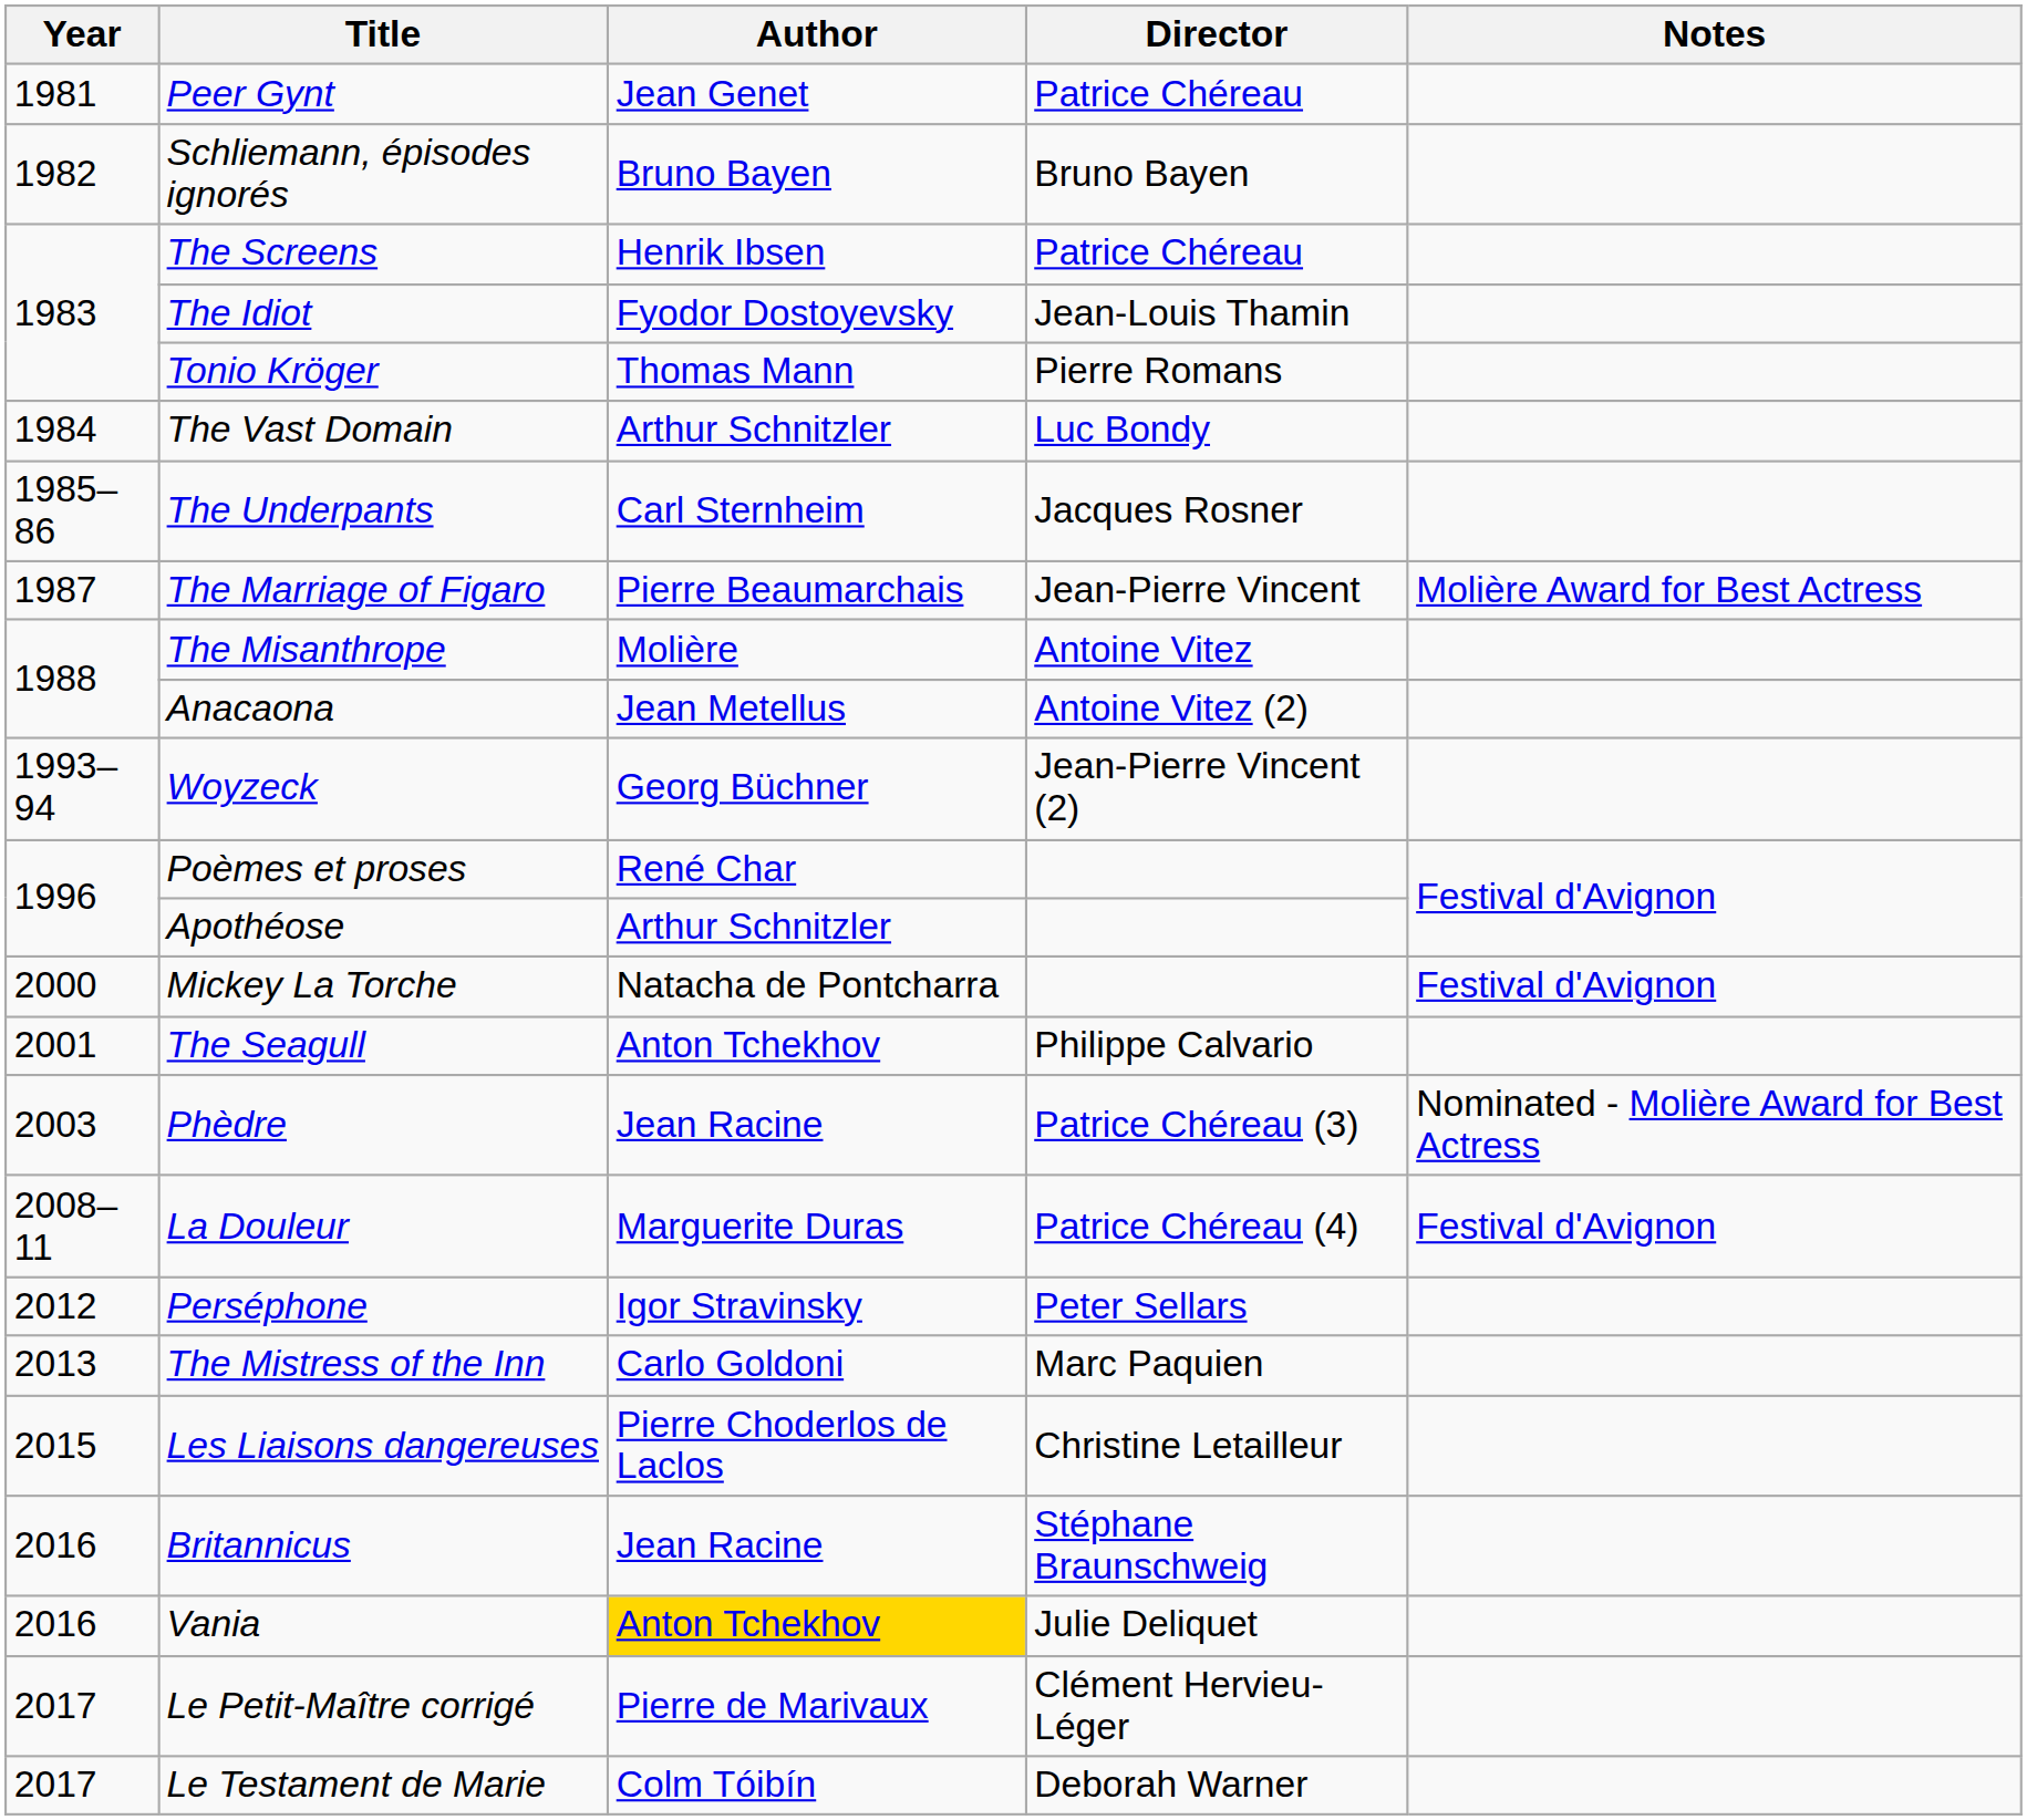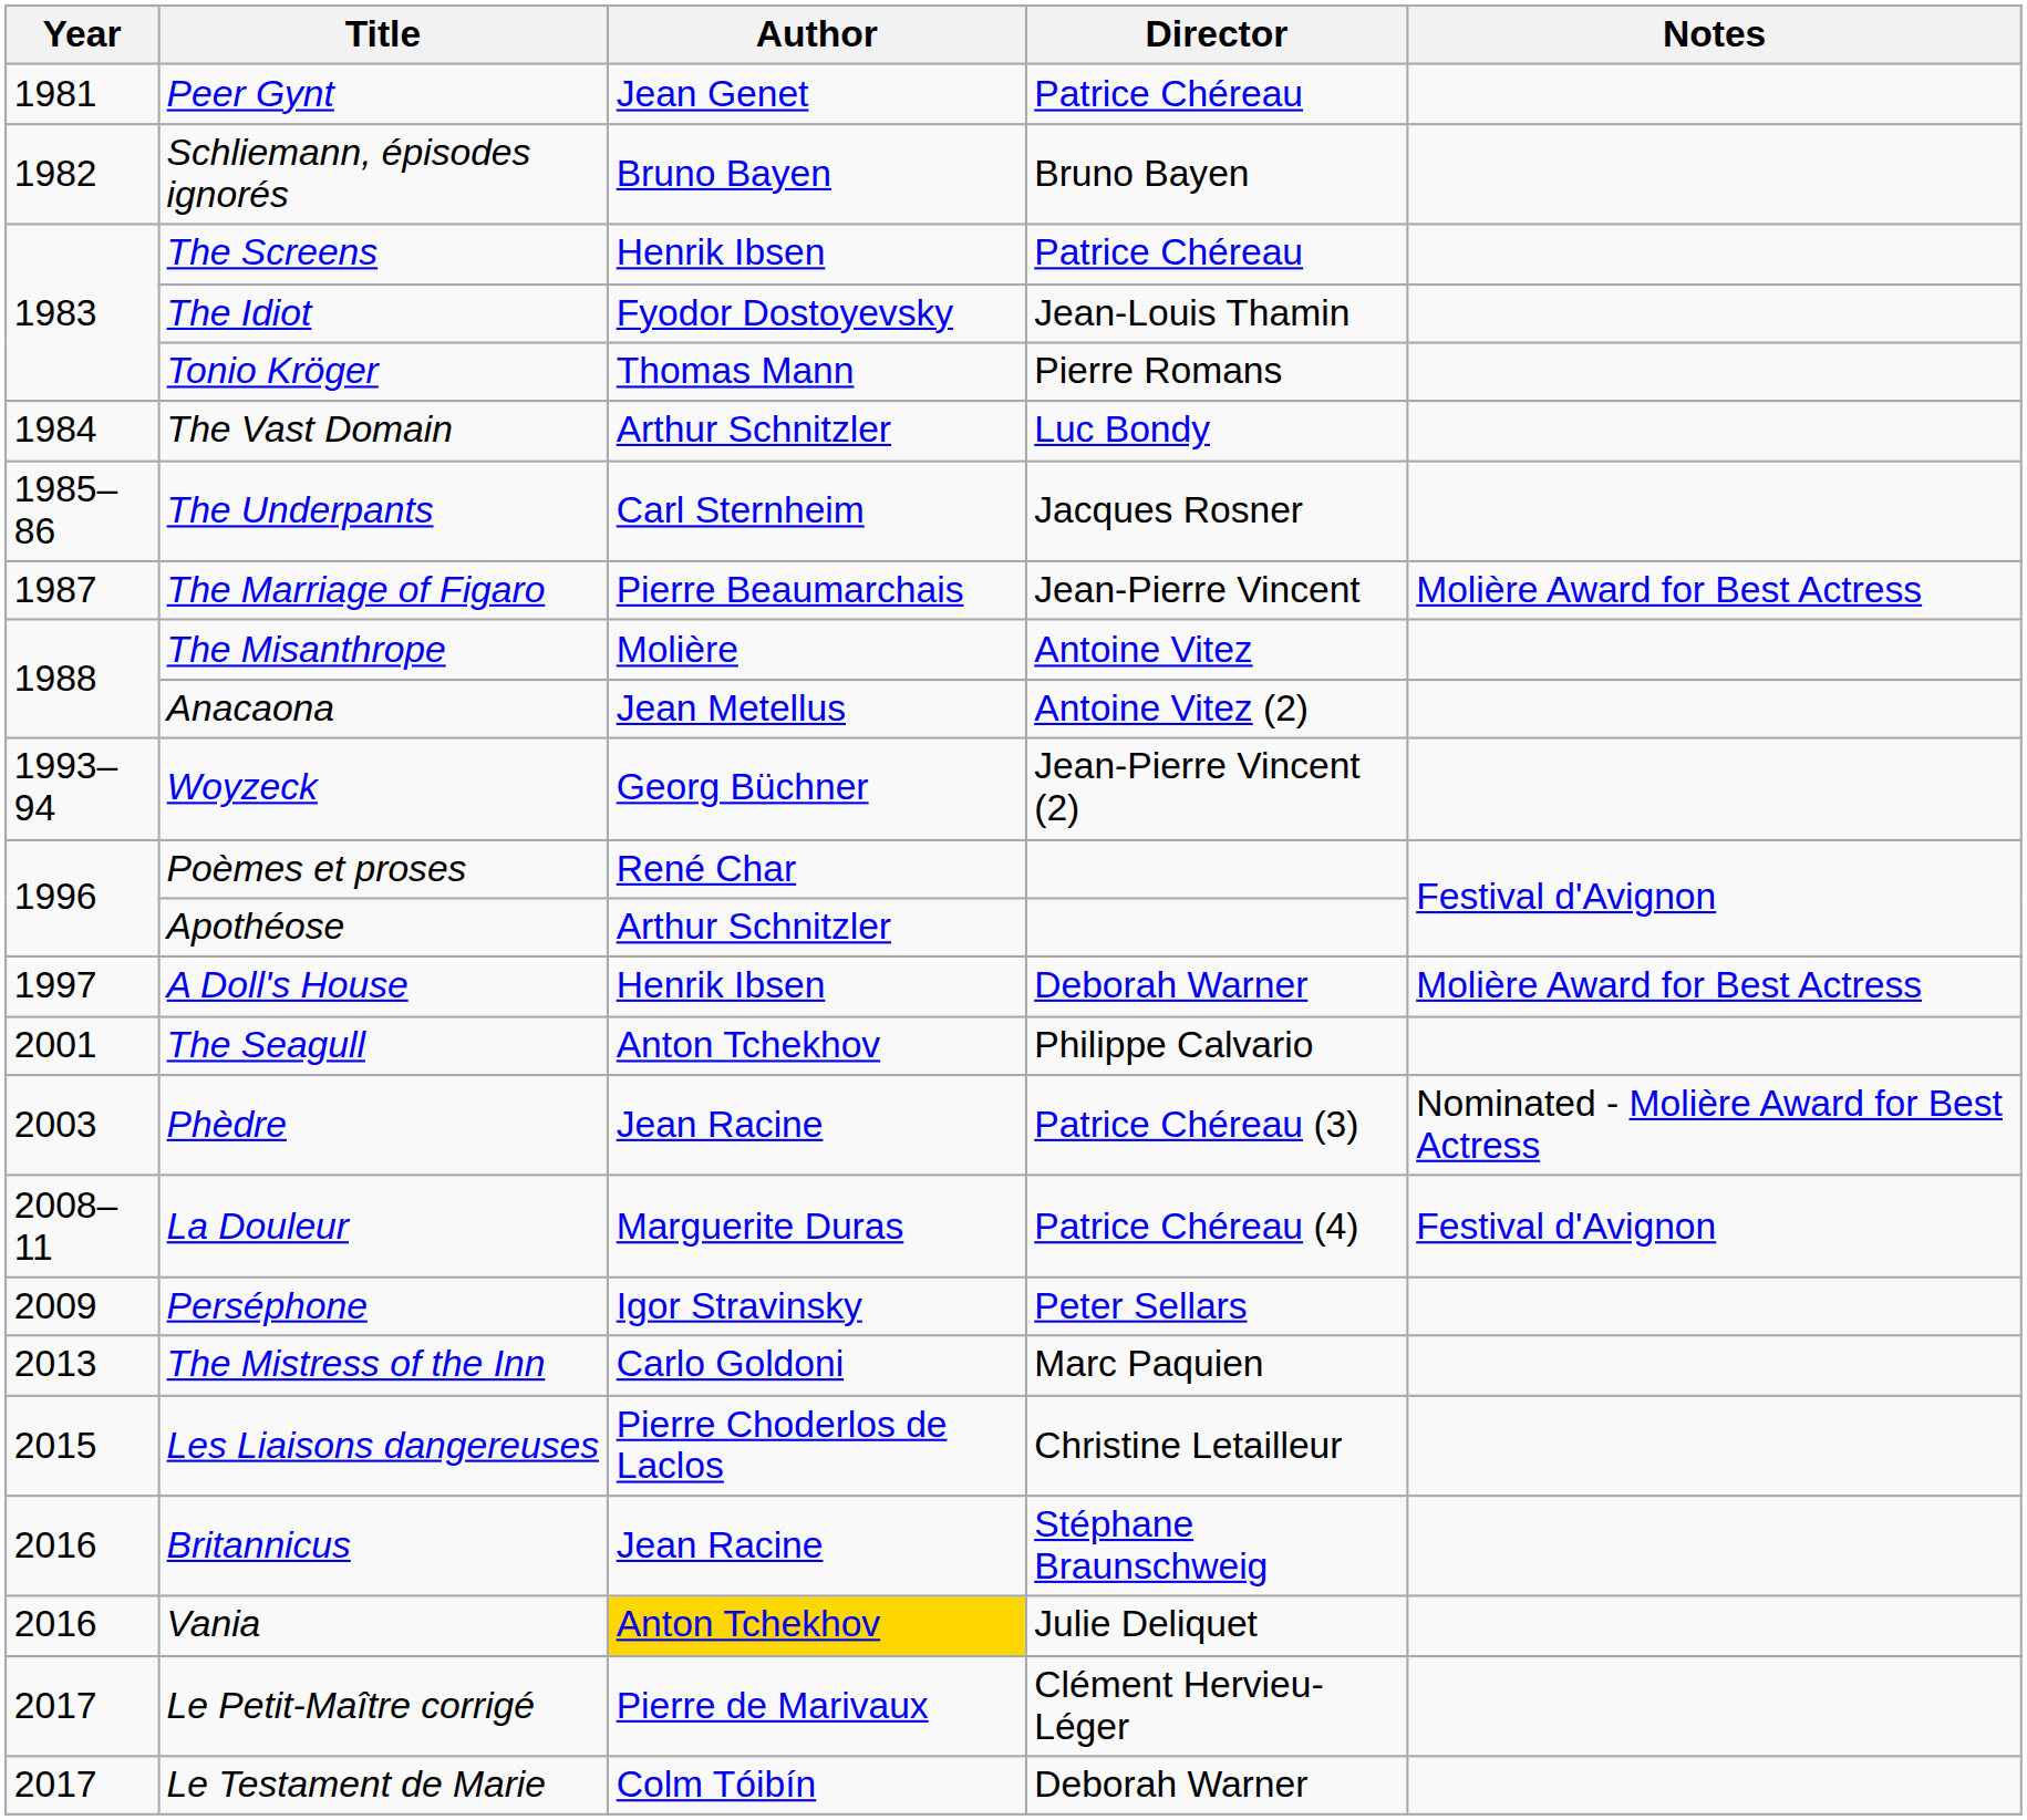 <table class="wikitable sortable">
 <tr>
 <th>Year</th>
 <th>Title</th>
 <th>Author</th>
 <th>Director</th>
 <th class="unsortable">Notes</th>
 </tr>
 <tr>
 <td>1981</td>
 <td><em><a href='#'>Peer Gynt</a></em></td>
 <td><a href='#'>Jean Genet</a></td>
 <td><a href='#'>Patrice Chéreau</a></td>
 <td></td>
 </tr>
 <tr>
 <td>1982</td>
 <td><em>Schliemann, épisodes ignorés</em></td>
 <td><a href='#'>Bruno Bayen</a></td>
 <td>Bruno Bayen</td>
 <td></td>
 </tr>
 <tr>
 <td rowspan=3>1983</td>
 <td><em><a href='#'>The Screens</a></em></td>
 <td><a href='#'>Henrik Ibsen</a></td>
 <td><a href='#'>Patrice Chéreau</a></td>
 <td></td>
 </tr>
 <tr>
 <td><em><a href='#'>The Idiot</a></em></td>
 <td><a href='#'>Fyodor Dostoyevsky</a></td>
 <td>Jean-Louis Thamin</td>
 <td></td>
 </tr>
 <tr>
 <td><em><a href='#'>Tonio Kröger</a></em></td>
 <td><a href='#'>Thomas Mann</a></td>
 <td>Pierre Romans</td>
 <td></td>
 </tr>
 <tr>
 <td>1984</td>
 <td><em>The Vast Domain</em></td>
 <td><a href='#'>Arthur Schnitzler</a></td>
 <td><a href='#'>Luc Bondy</a></td>
 <td></td>
 </tr>
 <tr>
 <td>1985–86</td>
 <td><em><a href='#'>The Underpants</a></em></td>
 <td><a href='#'>Carl Sternheim</a></td>
 <td>Jacques Rosner</td>
 <td></td>
 </tr>
 <tr>
 <td>1987</td>
 <td><em><a href='#'>The Marriage of Figaro</a></em></td>
 <td><a href='#'>Pierre Beaumarchais</a></td>
 <td>Jean-Pierre Vincent</td>
 <td><a href='#'>Molière Award for Best Actress</a></td>
 </tr>
 <tr>
 <td rowspan=2>1988</td>
 <td><em><a href='#'>The Misanthrope</a></em></td>
 <td><a href='#'>Molière</a></td>
 <td><a href='#'>Antoine Vitez</a></td>
 <td></td>
 </tr>
 <tr>
 <td><em>Anacaona</em></td>
 <td><a href='#'>Jean Metellus</a></td>
 <td><a href='#'>Antoine Vitez</a> (2)</td>
 <td></td>
 </tr>
 <tr>
 <td>1993–94</td>
 <td><em><a href='#'>Woyzeck</a></em></td>
 <td><a href='#'>Georg Büchner</a></td>
 <td>Jean-Pierre Vincent (2)</td>
 <td></td>
 </tr>
 <tr>
 <td rowspan=2>1996</td>
 <td><em>Poèmes et proses</em></td>
 <td><a href='#'>René Char</a></td>
 <td></td>
 <td rowspan=2><a href='#'>Festival d'Avignon</a></td>
 </tr>
 <tr>
 <td><em>Apothéose</em></td>
 <td><a href='#'>Arthur Schnitzler</a></td>
 <td></td>
 </tr>
 <tr>
-<td>2000</td>
-<td><em>Mickey La Torche</em></td>
-<td>Natacha de Pontcharra</td>
-<td></td>
-<td><a href='#'>Festival d'Avignon</a></td>
+<td>1997</td>
+<td><em><a href='#'>A Doll's House</a></em></td>
+<td><a href='#'>Henrik Ibsen</a></td>
+<td><a href='#'>Deborah Warner</a></td>
+<td><a href='#'>Molière Award for Best Actress</a></td>
 </tr>
 <tr>
 <td>2001</td>
 <td><em><a href='#'>The Seagull</a></em></td>
 <td><a href='#'>Anton Tchekhov</a></td>
 <td>Philippe Calvario</td>
 <td></td>
 </tr>
 <tr>
 <td>2003</td>
 <td><em><a href='#'>Phèdre</a></em></td>
 <td><a href='#'>Jean Racine</a></td>
 <td><a href='#'>Patrice Chéreau</a> (3)</td>
 <td>Nominated - <a href='#'>Molière Award for Best Actress</a></td>
 </tr>
 <tr>
 <td>2008–11</td>
 <td><em><a href='#'>La Douleur</a></em></td>
 <td><a href='#'>Marguerite Duras</a></td>
 <td><a href='#'>Patrice Chéreau</a> (4)</td>
 <td><a href='#'>Festival d'Avignon</a></td>
 </tr>
 <tr>
-<td>2012</td>
+<td>2009</td>
 <td><em><a href='#'>Perséphone</a></em></td>
 <td><a href='#'>Igor Stravinsky</a></td>
 <td><a href='#'>Peter Sellars</a></td>
 <td></td>
 </tr>
 <tr>
 <td>2013</td>
 <td><em><a href='#'>The Mistress of the Inn</a></em></td>
 <td><a href='#'>Carlo Goldoni</a></td>
 <td>Marc Paquien</td>
 <td></td>
 </tr>
 <tr>
 <td>2015</td>
 <td><em><a href='#'>Les Liaisons dangereuses</a></em></td>
 <td><a href='#'>Pierre Choderlos de Laclos</a></td>
 <td>Christine Letailleur</td>
 <td></td>
 </tr>
 <tr>
 <td>2016</td>
 <td><em><a href='#'>Britannicus</a></em></td>
 <td><a href='#'>Jean Racine</a></td>
 <td><a href='#'>Stéphane Braunschweig</a></td>
 <td></td>
 </tr>
 <tr>
 <td>2016</td>
 <td><em>Vania</em></td>
 <td style="background: gold;"><a href='#'>Anton Tchekhov</a></td>
 <td>Julie Deliquet</td>
 <td></td>
 </tr>
 <tr>
 <td>2017</td>
 <td><em>Le Petit-Maître corrigé</em></td>
 <td><a href='#'>Pierre de Marivaux</a></td>
 <td>Clément Hervieu-Léger</td>
 <td></td>
 </tr>
 <tr>
 <td>2017</td>
 <td><em>Le Testament de Marie</em></td>
 <td><a href='#'>Colm Tóibín</a></td>
 <td>Deborah Warner</td>
 <td></td>
 </tr>
 </table>
